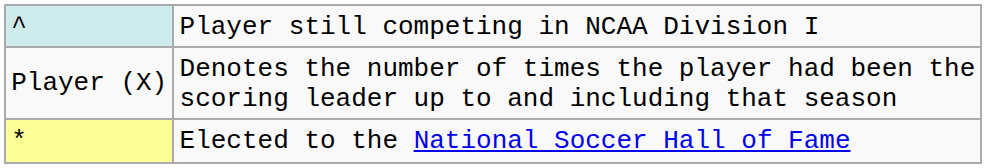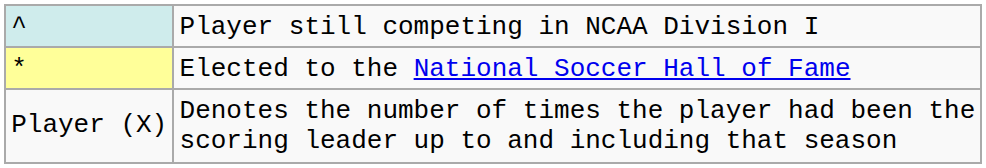 <table class="wikitable">
 <tr>
 <td style="background-color:#CFECEC; width:6em">^</td>
 <td>Player still competing in NCAA Division I</td>
 </tr>
 <tr>
+<td style="background-color:#FFFF99; width:6em">*</td>
+<td>Elected to the <a href='#'>National Soccer Hall of Fame</a></td>
+</tr>
+<tr>
 <td>Player (X)</td>
 <td>Denotes the number of times the player had been the<br>scoring leader up to and including that season</td>
 </tr>
 <tr>
-<td style="background-color:#FFFF99; width:6em">*</td>
-<td>Elected to the <a href='#'>National Soccer Hall of Fame</a></td>
-</tr>
-<tr>
 </tr>
 </table>
